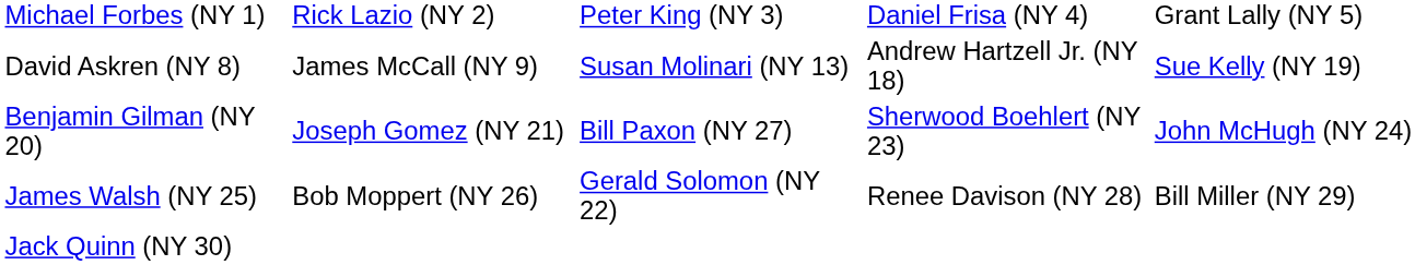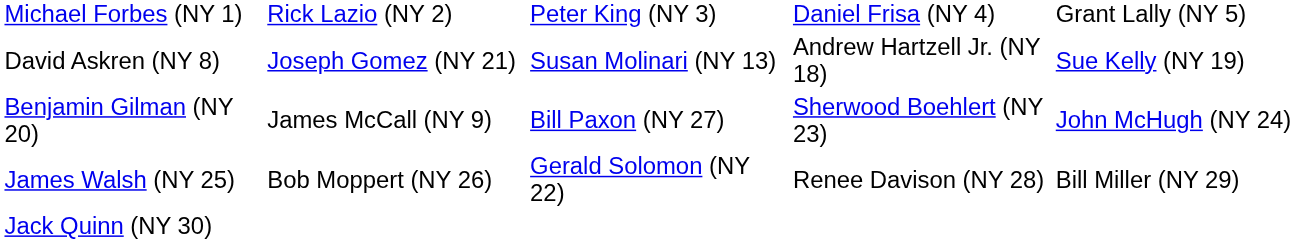 <table width="100%">
 <tr>
 <td width="20%"><a href='#'>Michael Forbes</a> (NY 1)</td>
 <td width="20%"><a href='#'>Rick Lazio</a> (NY 2)</td>
 <td width="20%"><a href='#'>Peter King</a> (NY 3)</td>
 <td width="20%"><a href='#'>Daniel Frisa</a> (NY 4)</td>
 <td width="20%">Grant Lally (NY 5)</td>
 </tr>
 <tr>
 <td>David Askren (NY 8)</td>
-<td>James McCall (NY 9)</td>
+<td><a href='#'>Joseph Gomez</a> (NY 21)</td>
 <td><a href='#'>Susan Molinari</a> (NY 13)</td>
 <td>Andrew Hartzell Jr. (NY 18)</td>
 <td><a href='#'>Sue Kelly</a> (NY 19)</td>
 </tr>
 <tr>
 <td><a href='#'>Benjamin Gilman</a> (NY 20)</td>
-<td><a href='#'>Joseph Gomez</a> (NY 21)</td>
+<td>James McCall (NY 9)</td>
 <td><a href='#'>Bill Paxon</a> (NY 27)</td>
 <td><a href='#'>Sherwood Boehlert</a> (NY 23)</td>
 <td><a href='#'>John McHugh</a> (NY 24)</td>
 </tr>
 <tr>
 <td><a href='#'>James Walsh</a> (NY 25)</td>
 <td>Bob Moppert (NY 26)</td>
 <td><a href='#'>Gerald Solomon</a> (NY 22)</td>
 <td>Renee Davison (NY 28)</td>
 <td>Bill Miller (NY 29)</td>
 </tr>
 <tr>
 <td><a href='#'>Jack Quinn</a> (NY 30)</td>
 </tr>
 </table>
